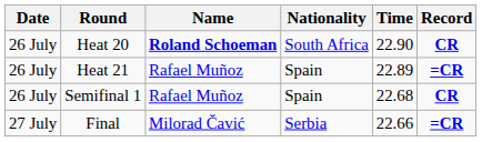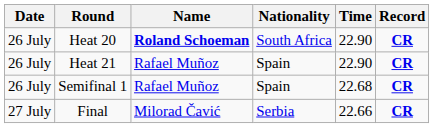 <table class="wikitable" style="text-align:center">
 <tr>
 <th>Date</th>
 <th>Round</th>
 <th>Name</th>
 <th>Nationality</th>
 <th>Time</th>
 <th>Record</th>
 </tr>
 <tr>
 <td>26 July</td>
 <td>Heat 20</td>
 <td align="left"><strong><a href='#'>Roland Schoeman</a></strong></td>
 <td align="left"> <a href='#'>South Africa</a></td>
 <td>22.90</td>
 <td><strong><a href='#'>CR</a></strong></td>
 </tr>
 <tr>
 <td>26 July</td>
 <td>Heat 21</td>
 <td align="left"><a href='#'>Rafael Muñoz</a></td>
 <td align="left"> Spain</td>
-<td>22.89</td>
-<td><strong><a href='#'>=CR</a></strong></td>
+<td>22.90</td>
+<td><strong><a href='#'>CR</a></strong></td>
 </tr>
 <tr>
 <td>26 July</td>
 <td>Semifinal 1</td>
 <td align="left"><a href='#'>Rafael Muñoz</a></td>
 <td align="left"> Spain</td>
 <td>22.68</td>
 <td><strong><a href='#'>CR</a></strong></td>
 </tr>
 <tr>
 <td>27 July</td>
 <td>Final</td>
 <td align="left"><a href='#'>Milorad Čavić</a></td>
 <td align="left"> <a href='#'>Serbia</a></td>
 <td>22.66</td>
-<td><strong><a href='#'>=CR</a></strong></td>
+<td><strong><a href='#'>CR</a></strong></td>
 </tr>
 </table>
